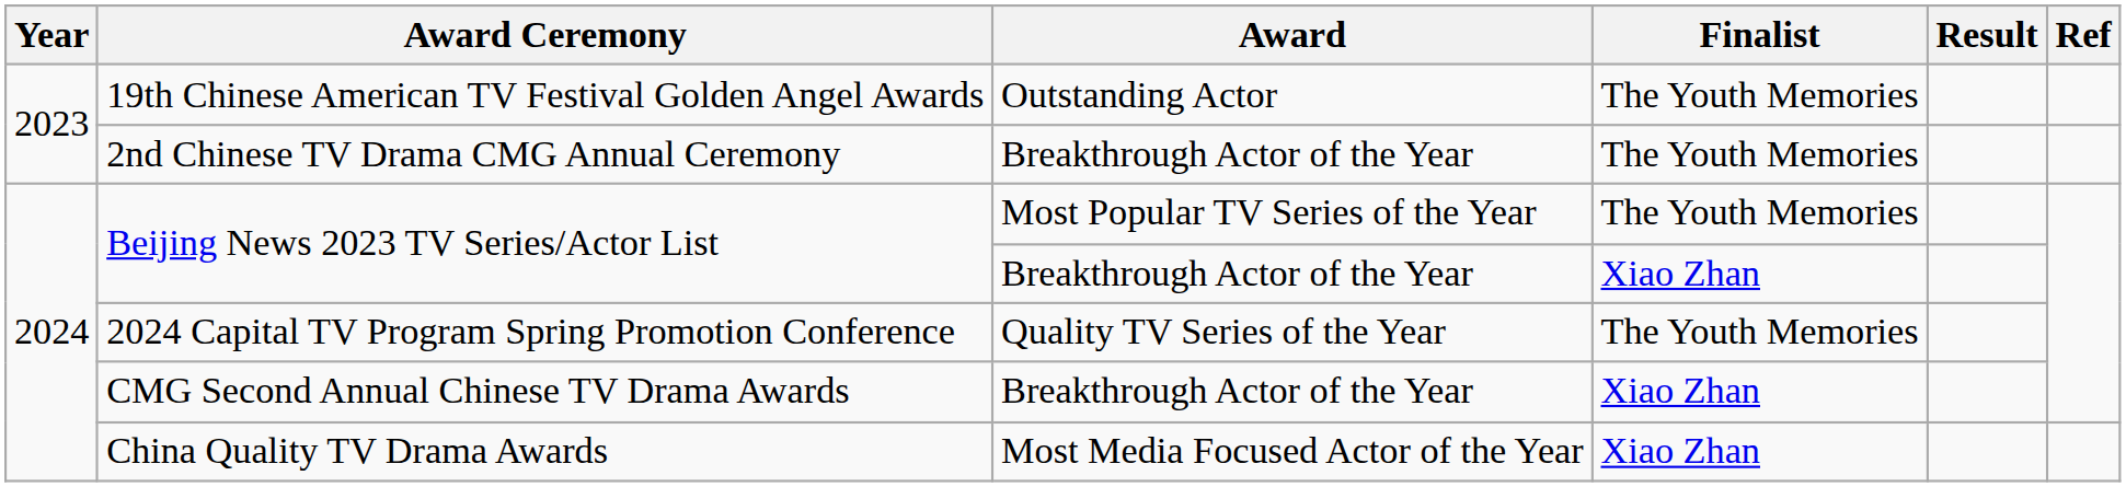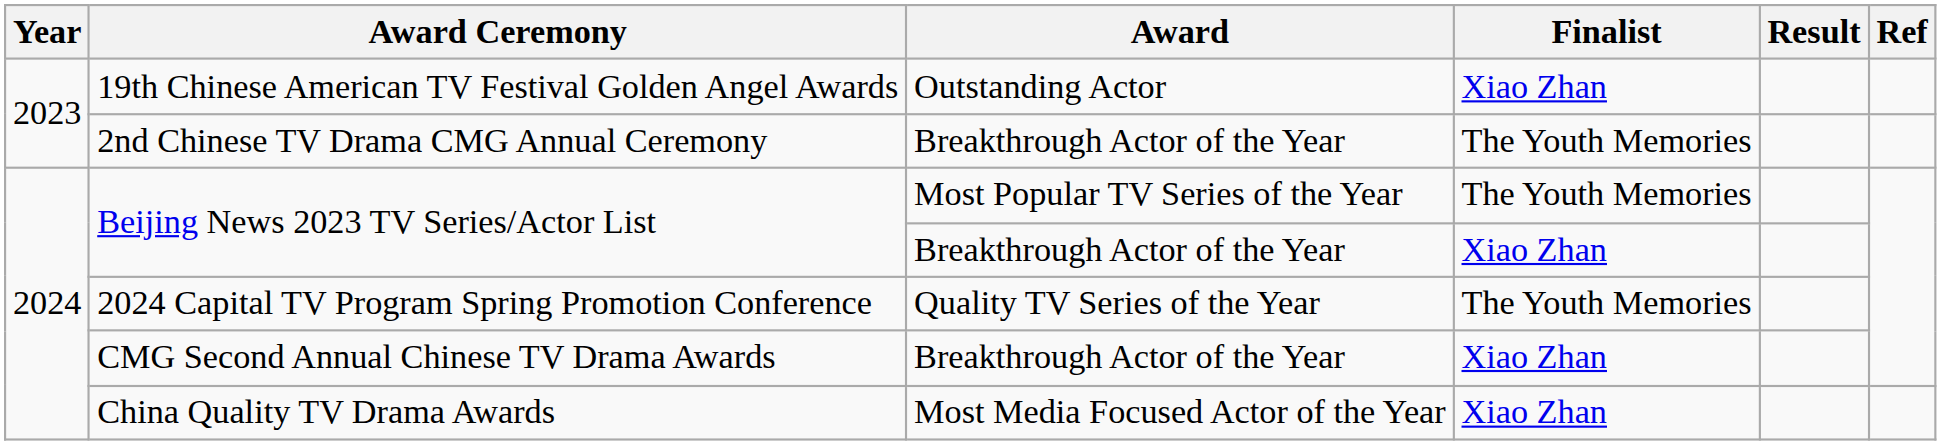 <table class="wikitable">
 <tr align=center>
 <th>Year</th>
 <th>Award Ceremony</th>
 <th>Award</th>
 <th>Finalist</th>
 <th>Result</th>
 <th>Ref</th>
 </tr>
 <tr>
 <td rowspan="2">2023</td>
 <td>19th Chinese American TV Festival Golden Angel Awards</td>
 <td>Outstanding Actor</td>
-<td>The Youth Memories</td>
+<td><a href='#'>Xiao Zhan</a></td>
 <td></td>
 <td></td>
 </tr>
 <tr>
 <td>2nd Chinese TV Drama CMG Annual Ceremony</td>
 <td>Breakthrough Actor of the Year</td>
 <td>The Youth Memories</td>
 <td></td>
 <td><br></td>
 </tr>
 <tr>
 <td rowspan="5">2024</td>
 <td rowspan="2"><a href='#'>Beijing</a> News 2023 TV Series/Actor List</td>
 <td>Most Popular TV Series of the Year</td>
 <td>The Youth Memories</td>
 <td></td>
 </tr>
 <tr>
 <td>Breakthrough Actor of the Year</td>
 <td><a href='#'>Xiao Zhan</a></td>
 <td></td>
 </tr>
 <tr>
 <td>2024 Capital TV Program Spring Promotion Conference</td>
 <td>Quality TV Series of the Year</td>
 <td>The Youth Memories</td>
 <td></td>
 </tr>
 <tr>
 <td>CMG Second Annual Chinese TV Drama Awards</td>
 <td>Breakthrough Actor of the Year</td>
 <td><a href='#'>Xiao Zhan</a></td>
 <td></td>
 </tr>
 <tr>
 <td>China Quality TV Drama Awards</td>
 <td>Most Media Focused Actor of the Year</td>
 <td><a href='#'>Xiao Zhan</a></td>
 <td></td>
 <td></td>
 </tr>
 </table>
